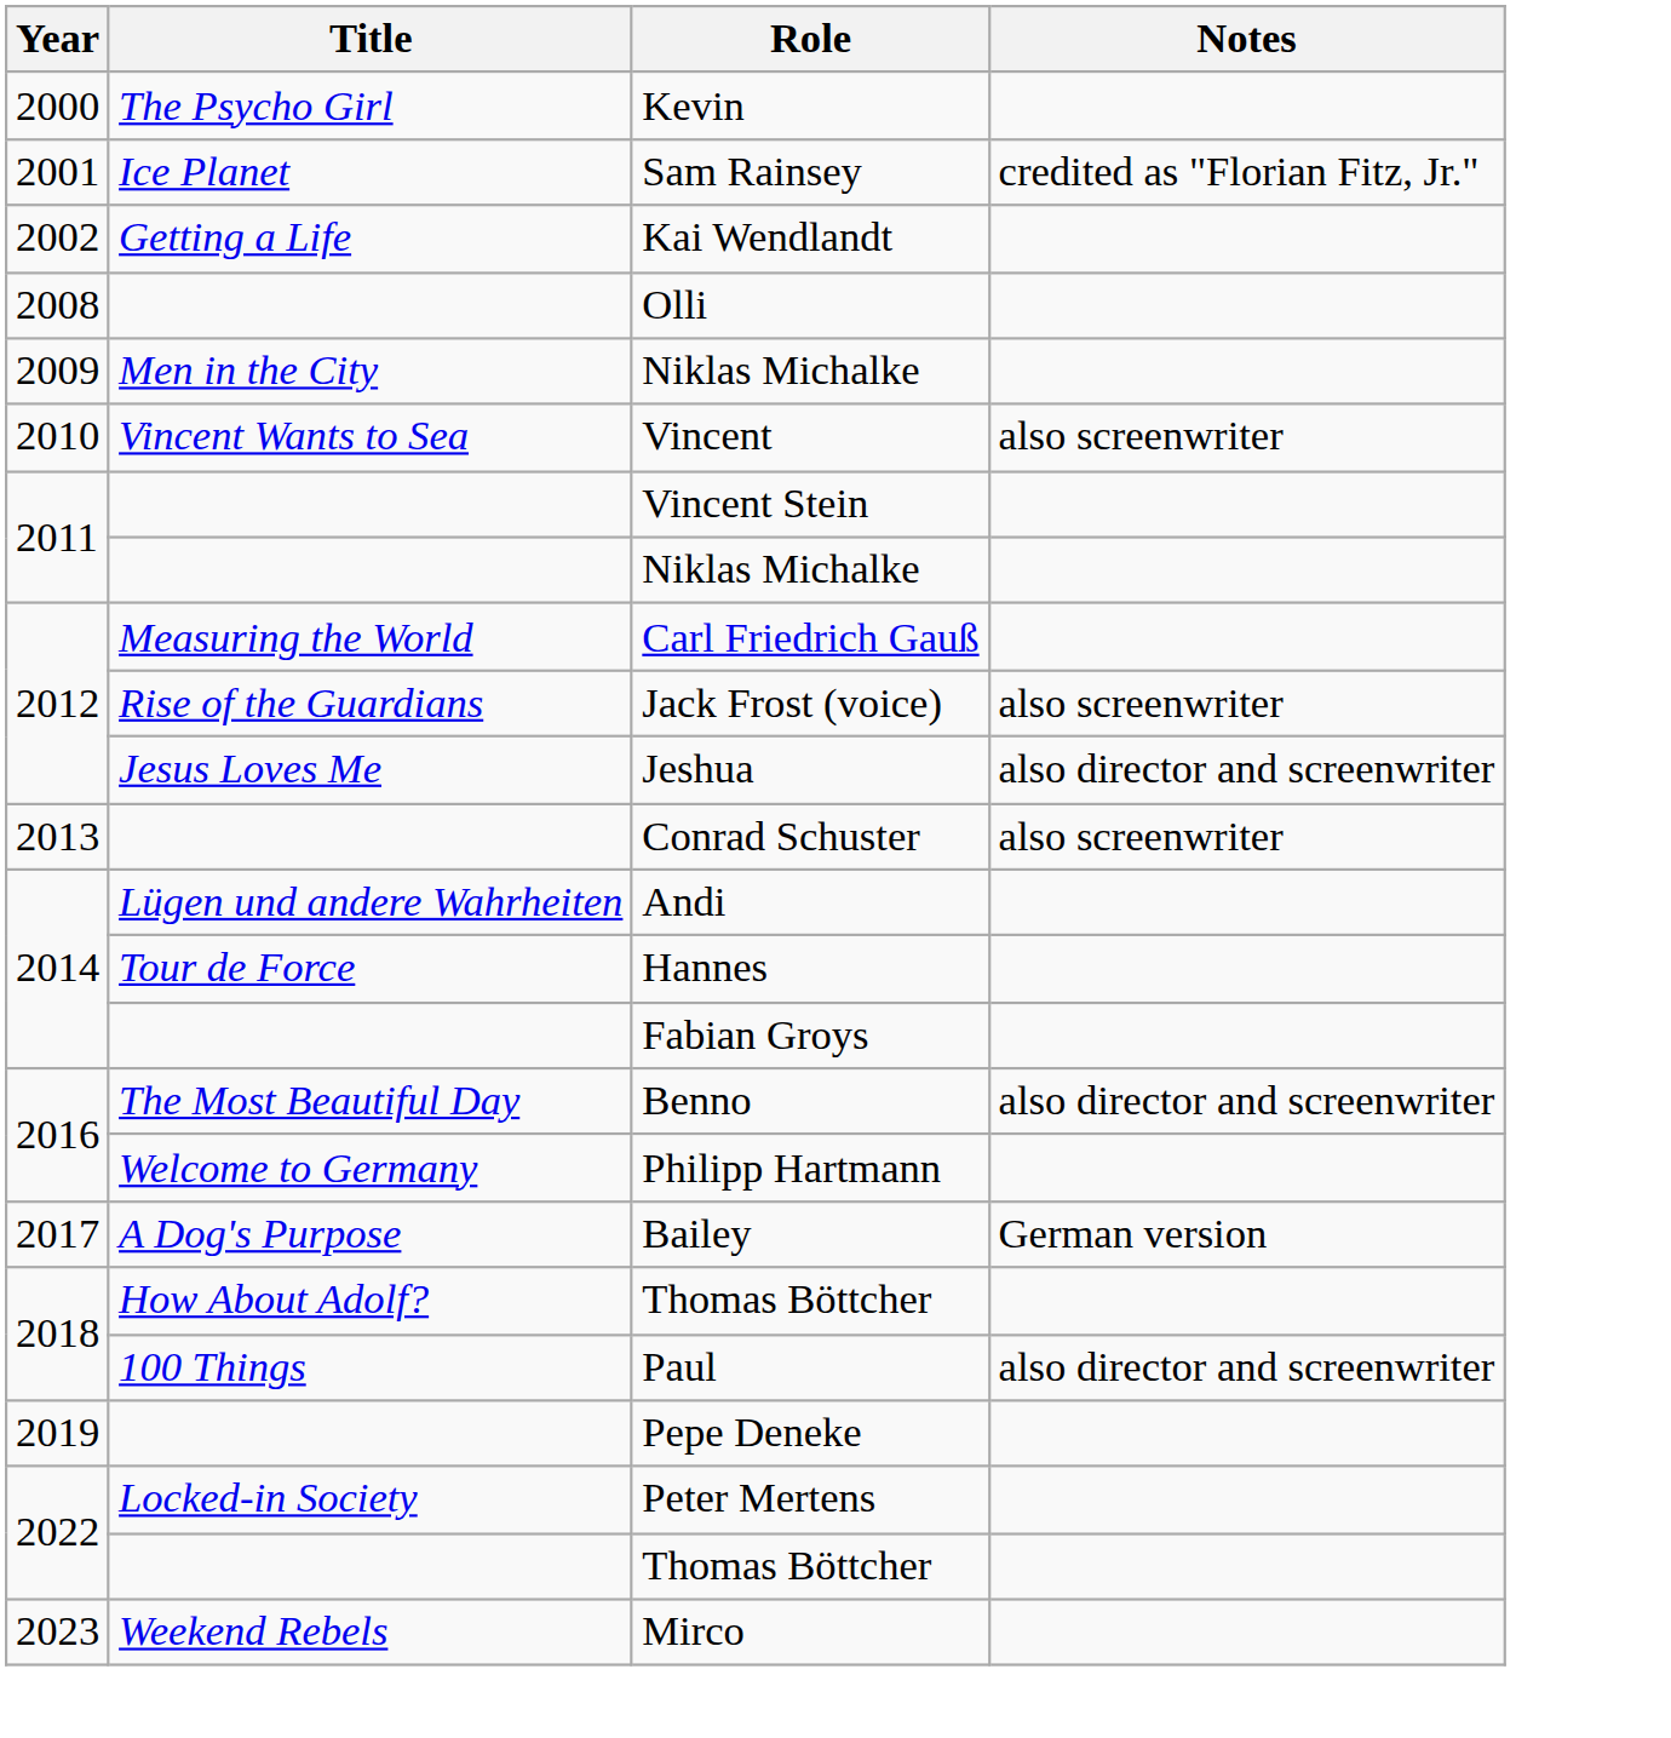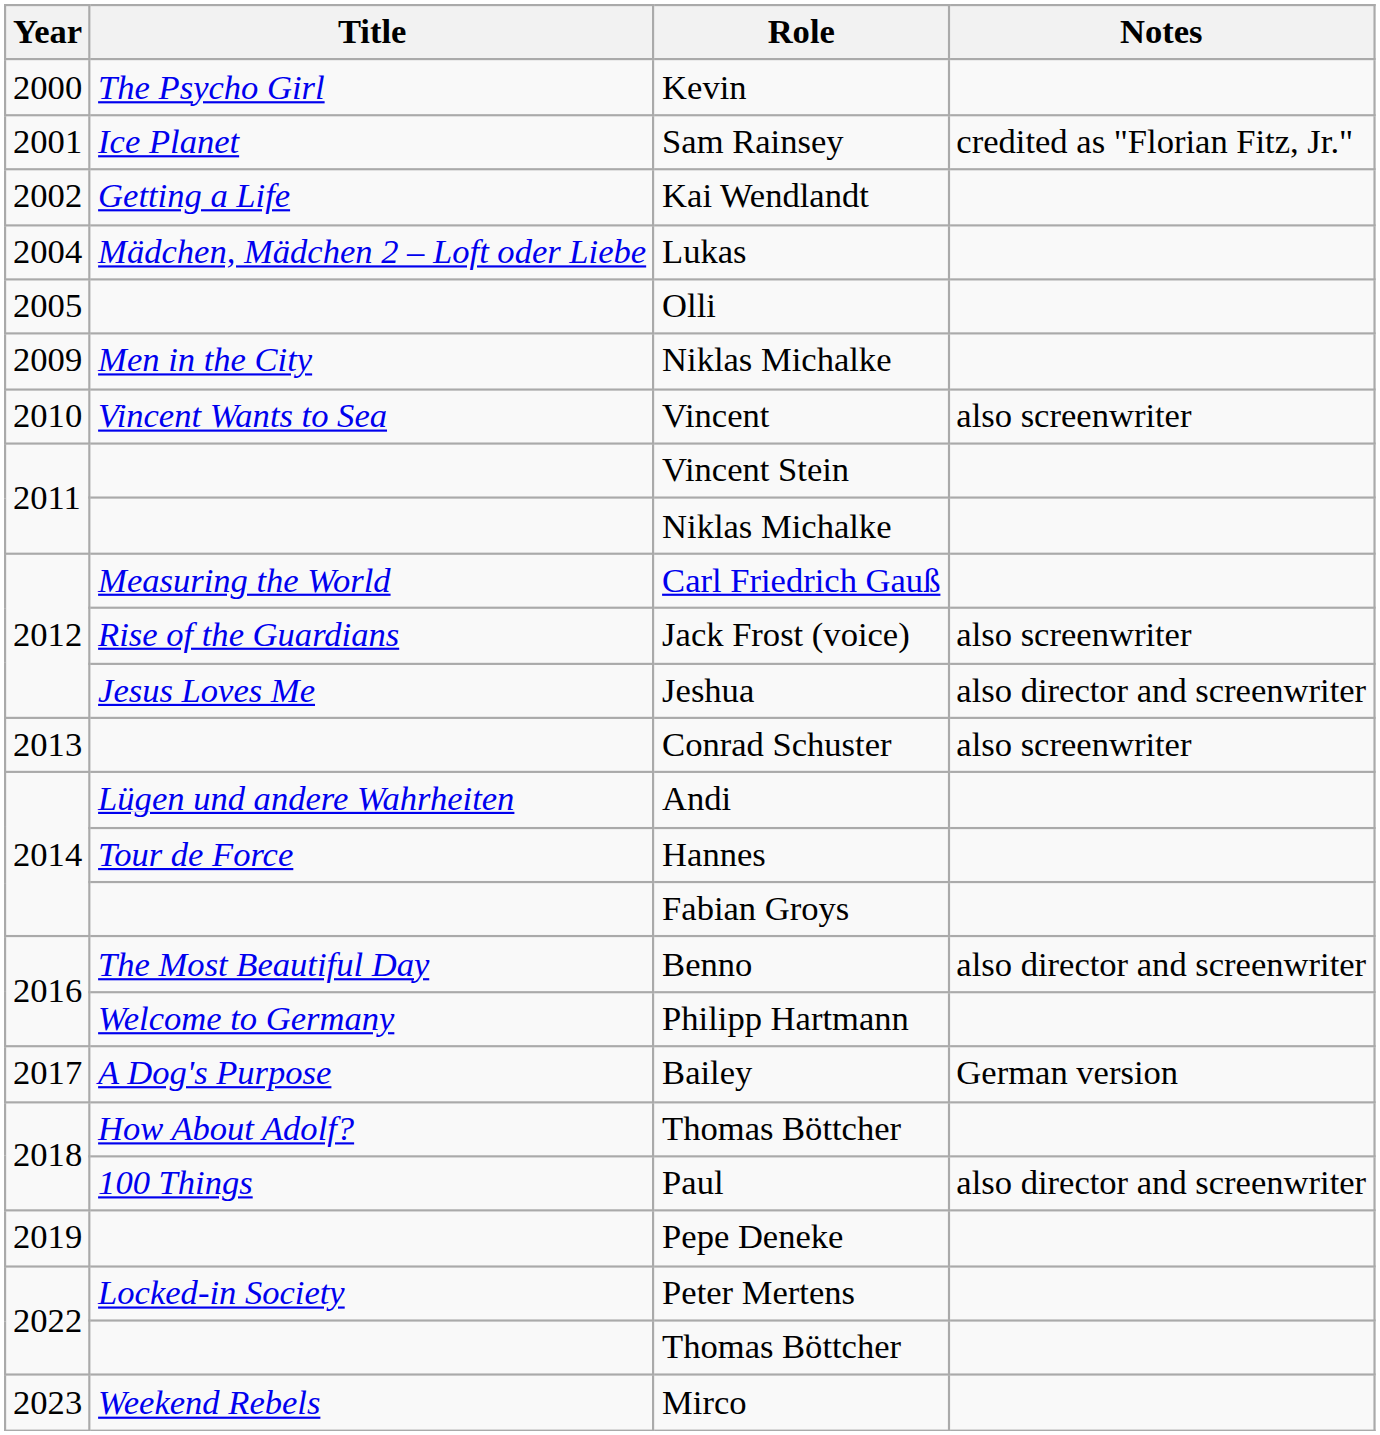 <table class="wikitable sortable">
 <tr>
 <th>Year</th>
 <th>Title</th>
 <th>Role</th>
 <th class="unsortable">Notes</th>
 </tr>
 <tr>
 <td>2000</td>
 <td><em><a href='#'>The Psycho Girl</a></em></td>
 <td>Kevin</td>
 <td></td>
 </tr>
 <tr>
 <td>2001</td>
 <td><em><a href='#'>Ice Planet</a></em></td>
 <td>Sam Rainsey</td>
 <td>credited as "Florian Fitz, Jr."</td>
 </tr>
 <tr>
 <td>2002</td>
 <td><em><a href='#'>Getting a Life</a></em></td>
 <td>Kai Wendlandt</td>
 <td></td>
 </tr>
 <tr>
-<td>2008</td>
+<td>2004</td>
+<td><em><a href='#'>Mädchen, Mädchen 2 – Loft oder Liebe</a></em></td>
+<td>Lukas</td>
+<td></td>
+</tr>
+<tr>
+<td>2005</td>
 <td><em></em></td>
 <td>Olli</td>
 <td></td>
 </tr>
 <tr>
 <td>2009</td>
 <td><em><a href='#'>Men in the City</a></em></td>
 <td>Niklas Michalke</td>
 <td></td>
 </tr>
 <tr>
 <td>2010</td>
 <td><em><a href='#'>Vincent Wants to Sea</a></em></td>
 <td>Vincent</td>
 <td>also screenwriter</td>
 </tr>
 <tr>
 <td rowspan=2>2011</td>
 <td><em></em></td>
 <td>Vincent Stein</td>
 <td></td>
 </tr>
 <tr>
 <td><em></em></td>
 <td>Niklas Michalke</td>
 <td></td>
 </tr>
 <tr>
 <td rowspan=3>2012</td>
 <td><em><a href='#'>Measuring the World</a></em></td>
 <td><a href='#'>Carl Friedrich Gauß</a></td>
 <td></td>
 </tr>
 <tr>
 <td><em><a href='#'>Rise of the Guardians</a></em></td>
 <td>Jack Frost (voice)</td>
 <td>also screenwriter</td>
 </tr>
 <tr>
 <td><em><a href='#'>Jesus Loves Me</a></em></td>
 <td>Jeshua</td>
 <td>also director and screenwriter</td>
 </tr>
 <tr>
 <td>2013</td>
 <td><em></em></td>
 <td>Conrad Schuster</td>
 <td>also screenwriter</td>
 </tr>
 <tr>
 <td rowspan=3>2014</td>
 <td><em><a href='#'>Lügen und andere Wahrheiten</a></em></td>
 <td>Andi</td>
 <td></td>
 </tr>
 <tr>
 <td><em><a href='#'>Tour de Force</a></em></td>
 <td>Hannes</td>
 <td></td>
 </tr>
 <tr>
 <td><em></em></td>
 <td>Fabian Groys</td>
 <td></td>
 </tr>
 <tr>
 <td rowspan=2>2016</td>
 <td><em><a href='#'>The Most Beautiful Day</a></em></td>
 <td>Benno</td>
 <td>also director and screenwriter</td>
 </tr>
 <tr>
 <td><em><a href='#'>Welcome to Germany</a></em></td>
 <td>Philipp Hartmann</td>
 <td></td>
 </tr>
 <tr>
 <td>2017</td>
 <td><em><a href='#'>A Dog's Purpose</a></em></td>
 <td>Bailey</td>
 <td>German version</td>
 </tr>
 <tr>
 <td rowspan=2>2018</td>
 <td><em><a href='#'>How About Adolf?</a></em></td>
 <td>Thomas Böttcher</td>
 <td></td>
 </tr>
 <tr>
 <td><em><a href='#'>100 Things</a></em></td>
 <td>Paul</td>
 <td>also director and screenwriter</td>
 </tr>
 <tr>
 <td>2019</td>
 <td><em></em></td>
 <td>Pepe Deneke</td>
 <td></td>
 </tr>
 <tr>
 <td rowspan=2>2022</td>
 <td><em><a href='#'>Locked-in Society</a></em></td>
 <td>Peter Mertens</td>
 <td></td>
 </tr>
 <tr>
 <td><em></em></td>
 <td>Thomas Böttcher</td>
 <td></td>
 </tr>
 <tr>
 <td>2023</td>
 <td><em><a href='#'>Weekend Rebels</a></em></td>
 <td>Mirco</td>
 <td></td>
 </tr>
 </table>
